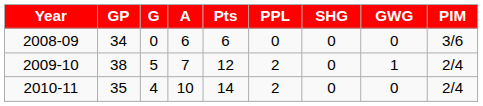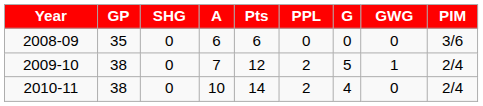 <table class="wikitable" width="80%">
 <tr align="center"  style=" background:red;color:#FFFFFF;">
 <td><strong>Year</strong></td>
 <td><strong>GP</strong></td>
-<td><strong>G</strong></td>
+<td><strong>SHG</strong></td>
 <td><strong>A</strong></td>
 <td><strong>Pts</strong></td>
 <td><strong>PPL</strong></td>
-<td><strong>SHG</strong></td>
+<td><strong>G</strong></td>
 <td><strong>GWG</strong></td>
 <td><strong>PIM</strong></td>
 </tr>
 <tr align="center" bgcolor="">
 <td>2008-09</td>
-<td>34</td>
+<td>35</td>
 <td>0</td>
 <td>6</td>
 <td>6</td>
 <td>0</td>
 <td>0</td>
 <td>0</td>
 <td>3/6</td>
 </tr>
 <tr align="center" bgcolor="">
 <td>2009-10</td>
 <td>38</td>
-<td>5</td>
+<td>0</td>
 <td>7</td>
 <td>12</td>
 <td>2</td>
-<td>0</td>
+<td>5</td>
 <td>1</td>
 <td>2/4</td>
 </tr>
 <tr align="center" bgcolor="">
 <td>2010-11</td>
-<td>35</td>
-<td>4</td>
+<td>38</td>
+<td>0</td>
 <td>10</td>
 <td>14</td>
 <td>2</td>
-<td>0</td>
+<td>4</td>
 <td>0</td>
 <td>2/4</td>
 </tr>
 </table>
